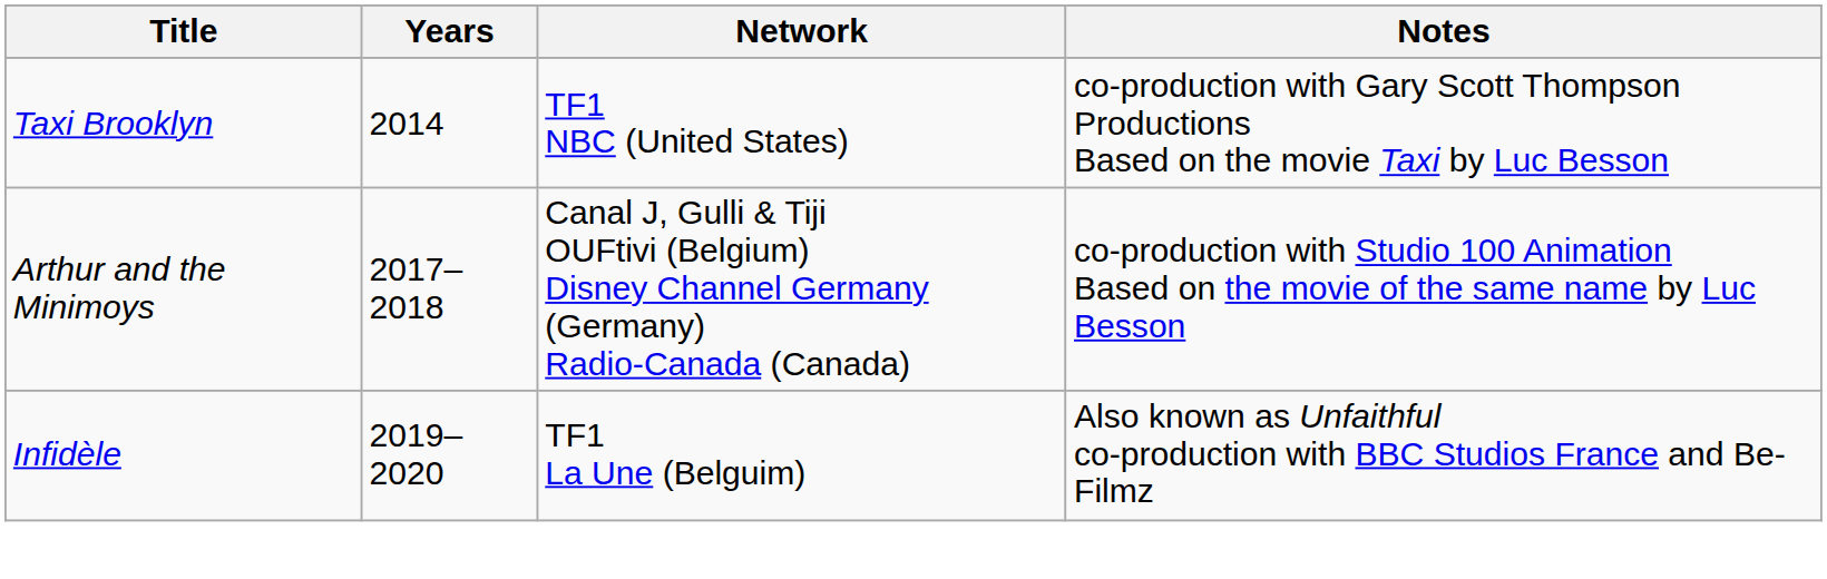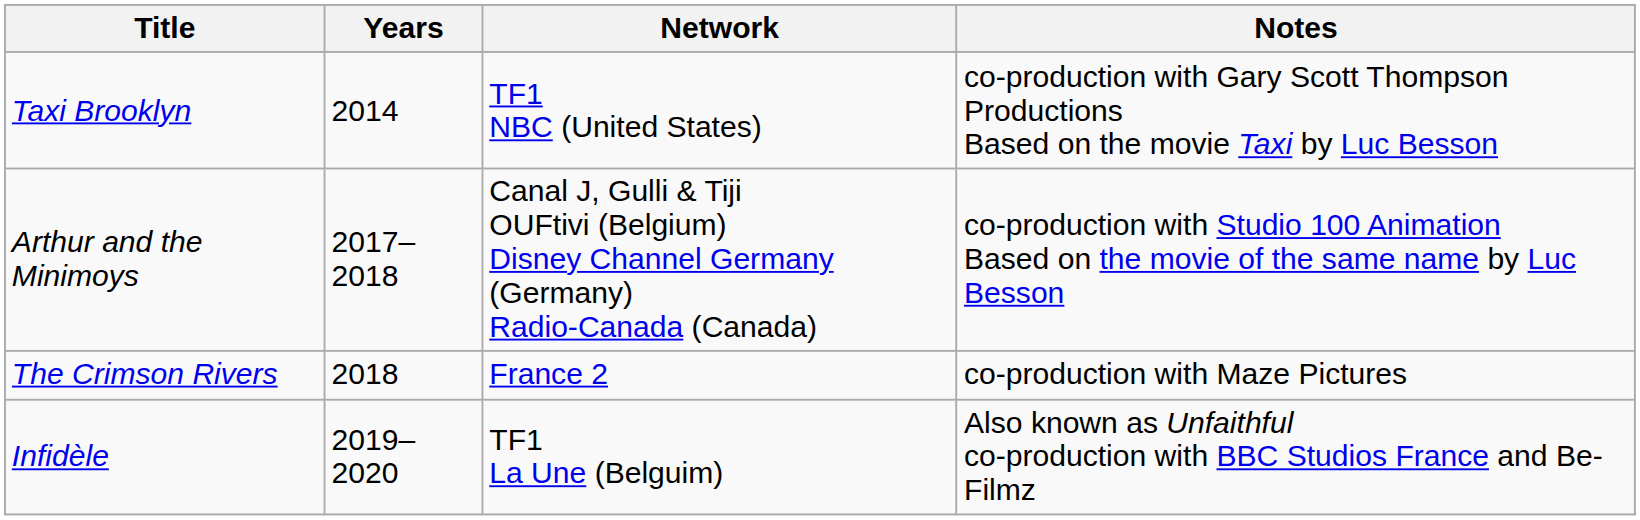 <table class="wikitable sortable">
 <tr>
 <th>Title</th>
 <th>Years</th>
 <th>Network</th>
 <th>Notes</th>
 </tr>
 <tr>
 <td><em><a href='#'>Taxi Brooklyn</a></em></td>
 <td>2014</td>
 <td><a href='#'>TF1</a><br><a href='#'>NBC</a> (United States)</td>
 <td>co-production with Gary Scott Thompson Productions<br>Based on the movie <em><a href='#'>Taxi</a></em> by <a href='#'>Luc Besson</a></td>
 </tr>
 <tr>
 <td><em>Arthur and the Minimoys</em></td>
 <td>2017–2018</td>
 <td>Canal J, Gulli & Tiji<br>OUFtivi (Belgium)<br><a href='#'>Disney Channel Germany</a> (Germany)<br><a href='#'>Radio-Canada</a> (Canada)</td>
 <td>co-production with <a href='#'>Studio 100 Animation</a><br>Based on <a href='#'>the movie of the same name</a> by <a href='#'>Luc Besson</a></td>
 </tr>
 <tr>
+<td><em><a href='#'>The Crimson Rivers</a></em></td>
+<td>2018</td>
+<td><a href='#'>France 2</a></td>
+<td>co-production with Maze Pictures</td>
+</tr>
+<tr>
 <td><em><a href='#'>Infidèle</a></em></td>
 <td>2019–2020</td>
 <td>TF1<br><a href='#'>La Une</a> (Belguim)</td>
 <td>Also known as <em>Unfaithful</em><br>co-production with <a href='#'>BBC Studios France</a> and Be-Filmz</td>
 </tr>
 </table>
